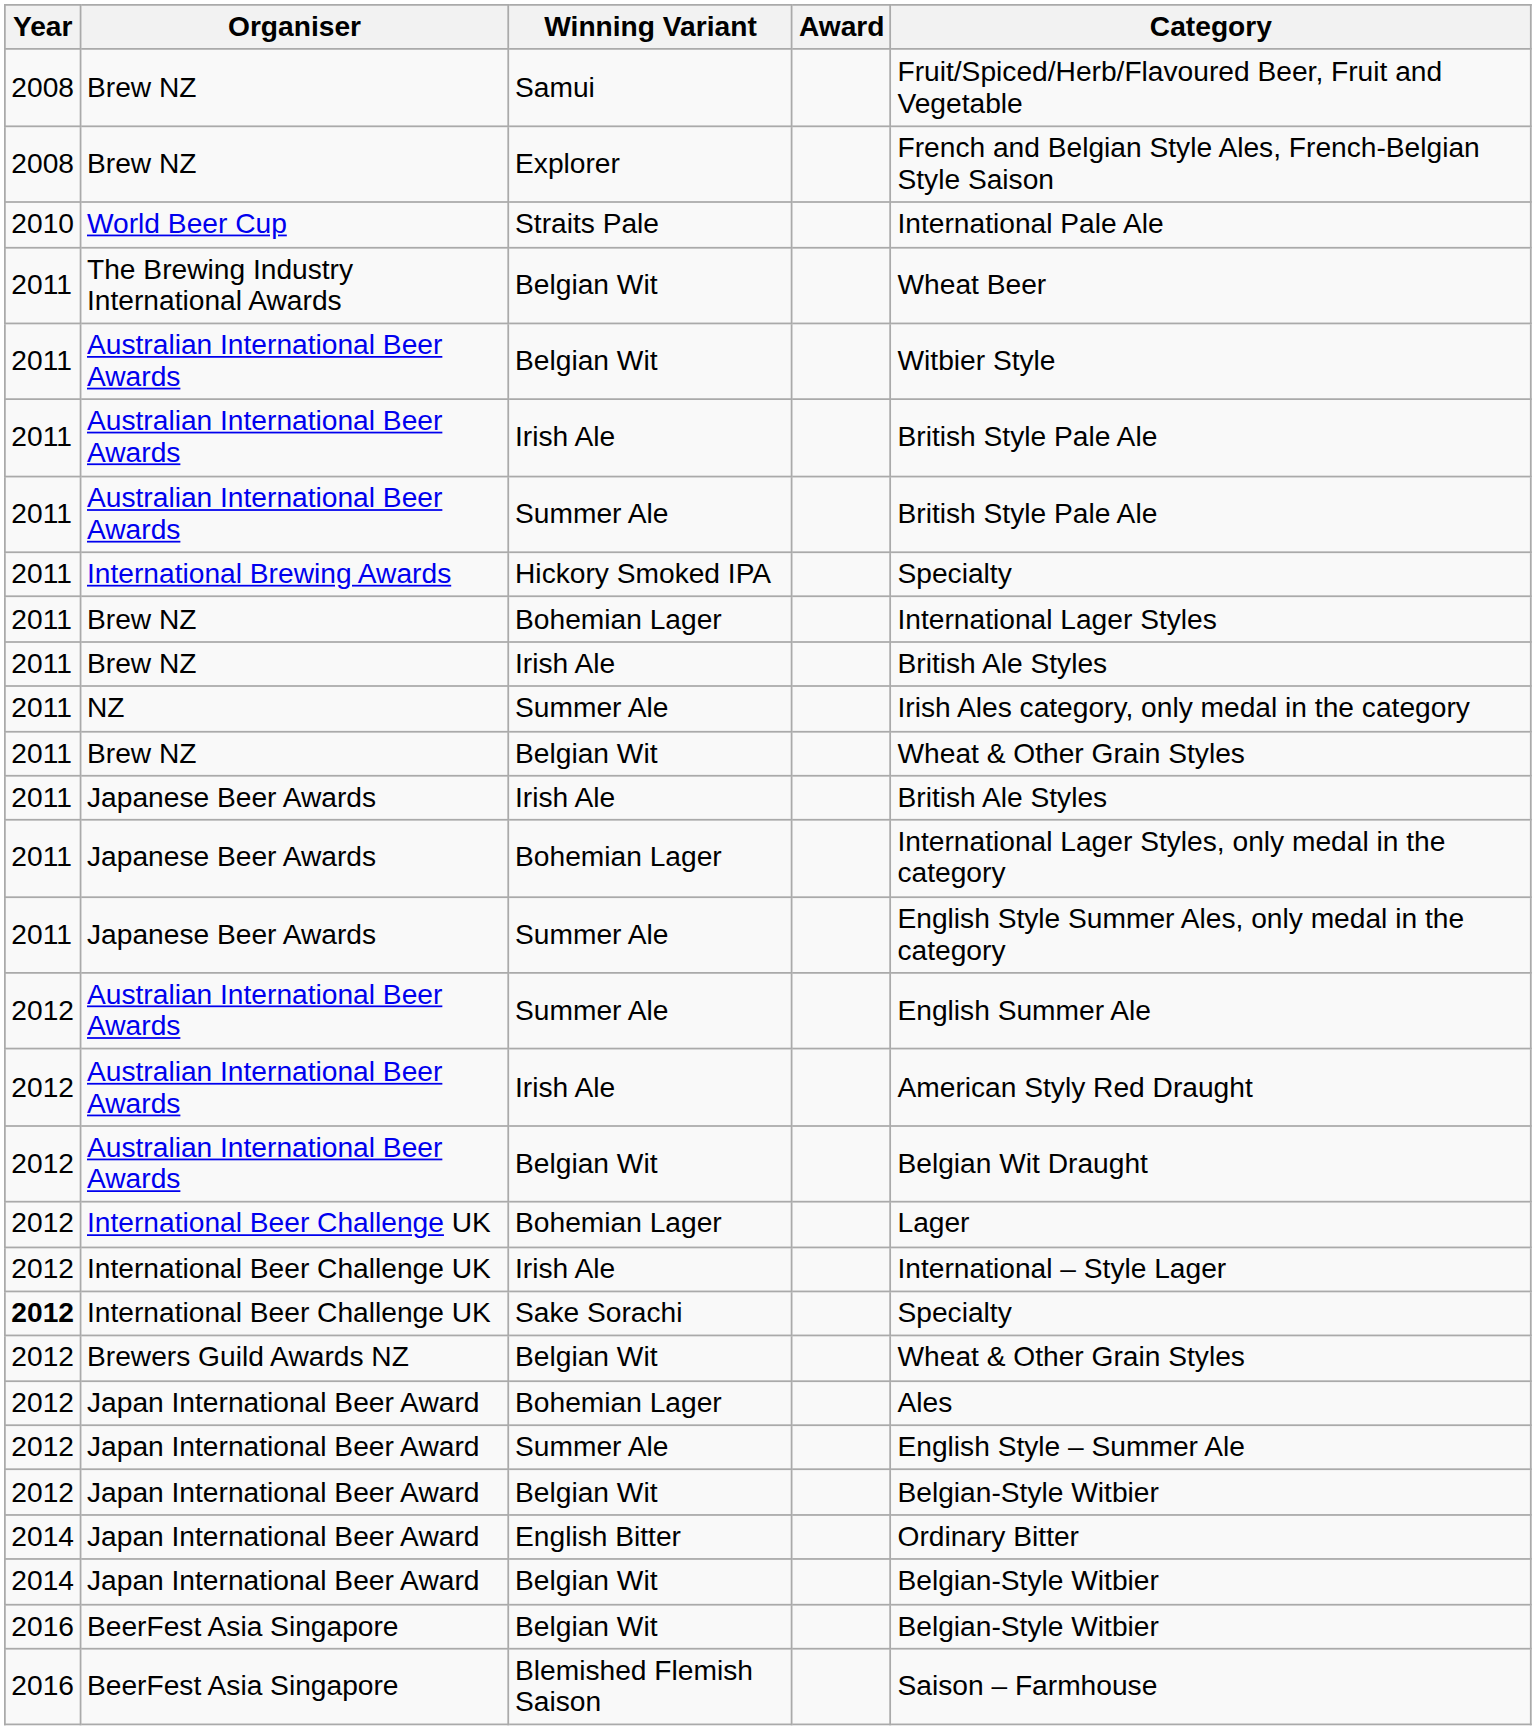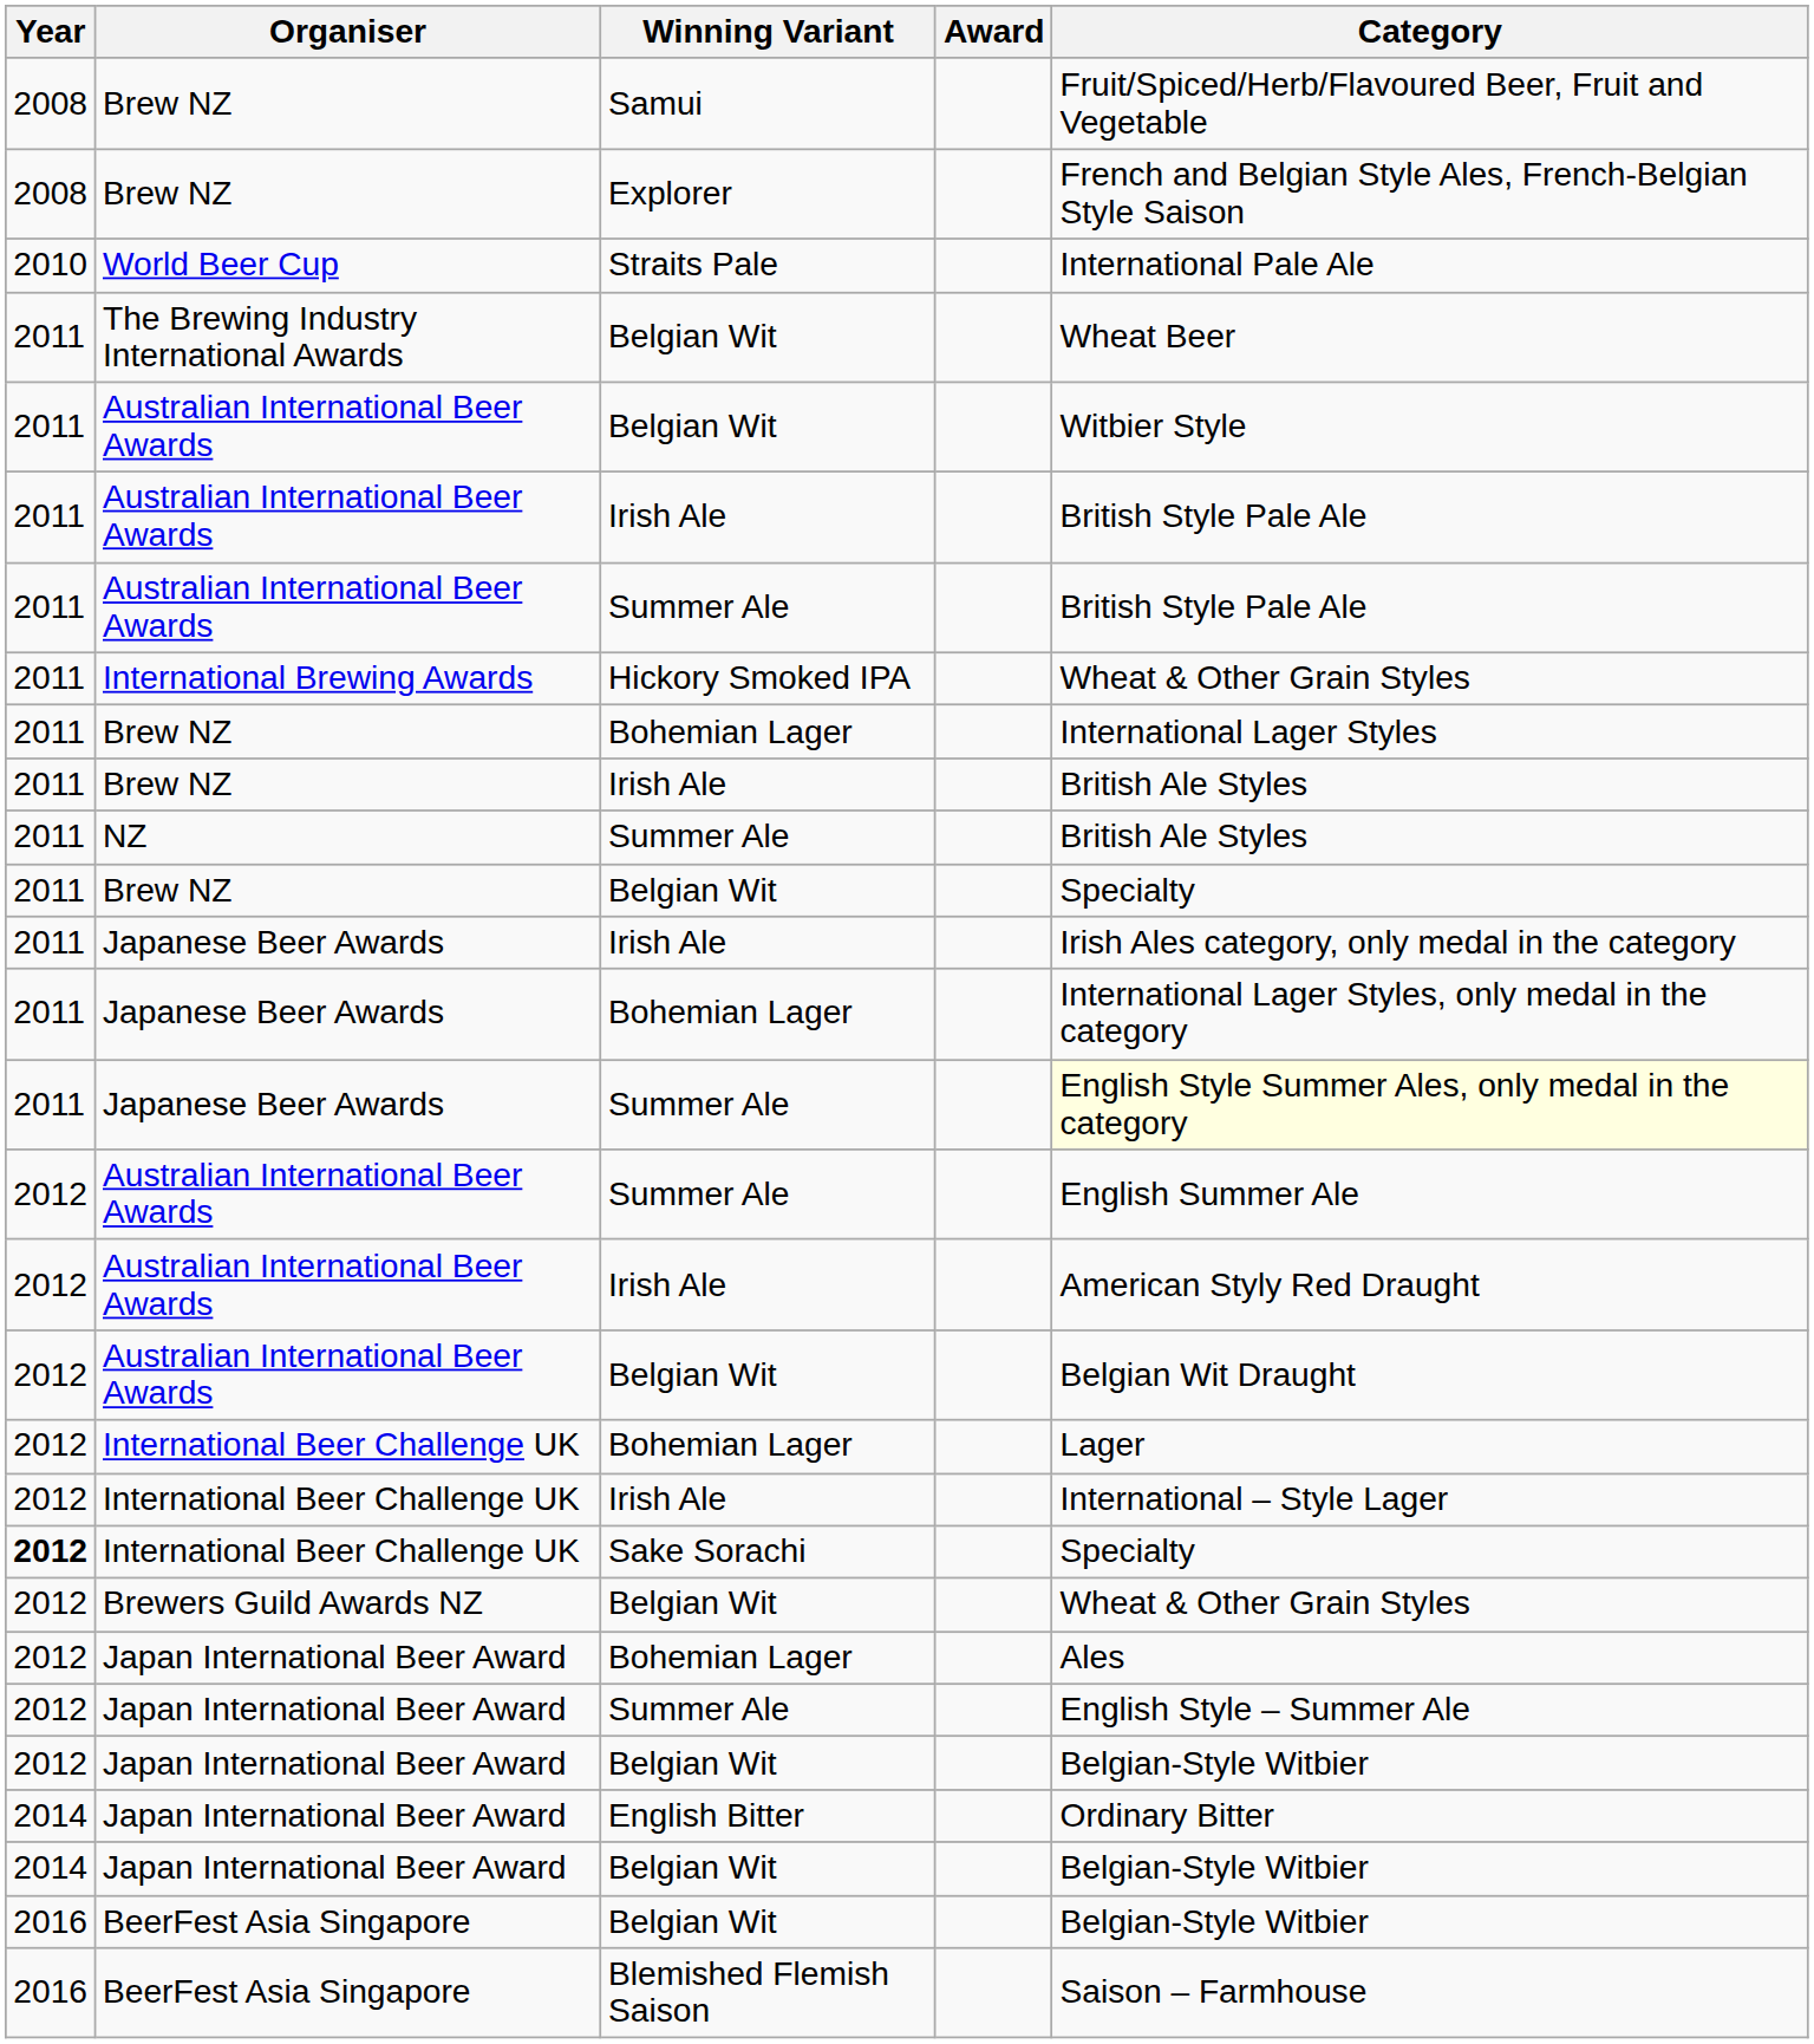 <table class="wikitable sortable">
 <tr>
 <th>Year</th>
 <th>Organiser</th>
 <th>Winning Variant</th>
 <th>Award</th>
 <th>Category</th>
 </tr>
 <tr>
 <td>2008</td>
 <td>Brew NZ</td>
 <td>Samui</td>
 <td></td>
 <td>Fruit/Spiced/Herb/Flavoured Beer, Fruit and Vegetable</td>
 </tr>
 <tr>
 <td>2008</td>
 <td>Brew NZ</td>
 <td>Explorer</td>
 <td></td>
 <td>French and Belgian Style Ales, French-Belgian Style Saison</td>
 </tr>
 <tr>
 <td>2010</td>
 <td><a href='#'>World Beer Cup</a></td>
 <td>Straits Pale</td>
 <td></td>
 <td>International Pale Ale</td>
 </tr>
 <tr>
 <td>2011</td>
 <td>The Brewing Industry International Awards</td>
 <td>Belgian Wit</td>
 <td></td>
 <td>Wheat Beer</td>
 </tr>
 <tr>
 <td>2011</td>
 <td><a href='#'>Australian International Beer Awards</a></td>
 <td>Belgian Wit</td>
 <td></td>
 <td>Witbier Style</td>
 </tr>
 <tr>
 <td>2011</td>
 <td><a href='#'>Australian International Beer Awards</a></td>
 <td>Irish Ale</td>
 <td></td>
 <td>British Style Pale Ale</td>
 </tr>
 <tr>
 <td>2011</td>
 <td><a href='#'>Australian International Beer Awards</a></td>
 <td>Summer Ale</td>
 <td></td>
 <td>British Style Pale Ale</td>
 </tr>
 <tr>
 <td>2011</td>
 <td><a href='#'>International Brewing Awards</a></td>
 <td>Hickory Smoked IPA</td>
 <td></td>
-<td>Specialty</td>
+<td>Wheat & Other Grain Styles</td>
 </tr>
 <tr>
 <td>2011</td>
 <td>Brew NZ</td>
 <td>Bohemian Lager</td>
 <td></td>
 <td>International Lager Styles</td>
 </tr>
 <tr>
 <td>2011</td>
 <td>Brew NZ</td>
 <td>Irish Ale</td>
 <td></td>
 <td>British Ale Styles</td>
 </tr>
 <tr>
 <td>2011</td>
 <td>NZ</td>
 <td>Summer Ale</td>
 <td></td>
-<td>Irish Ales category, only medal in the category</td>
+<td>British Ale Styles</td>
 </tr>
 <tr>
 <td>2011</td>
 <td>Brew NZ</td>
 <td>Belgian Wit</td>
 <td></td>
-<td>Wheat & Other Grain Styles</td>
+<td>Specialty</td>
 </tr>
 <tr>
 <td>2011</td>
 <td>Japanese Beer Awards</td>
 <td>Irish Ale</td>
 <td></td>
-<td>British Ale Styles</td>
+<td>Irish Ales category, only medal in the category</td>
 </tr>
 <tr>
 <td>2011</td>
 <td>Japanese Beer Awards</td>
 <td>Bohemian Lager</td>
 <td></td>
 <td>International Lager Styles, only medal in the category</td>
 </tr>
 <tr>
 <td>2011</td>
 <td>Japanese Beer Awards</td>
 <td>Summer Ale</td>
 <td></td>
-<td>English Style Summer Ales, only medal in the category</td>
+<td style="background: lightyellow;">English Style Summer Ales, only medal in the category</td>
 </tr>
 <tr>
 <td>2012</td>
 <td><a href='#'>Australian International Beer Awards</a></td>
 <td>Summer Ale</td>
 <td></td>
 <td>English Summer Ale</td>
 </tr>
 <tr>
 <td>2012</td>
 <td><a href='#'>Australian International Beer Awards</a></td>
 <td>Irish Ale</td>
 <td></td>
 <td>American Styly Red Draught</td>
 </tr>
 <tr>
 <td>2012</td>
 <td><a href='#'>Australian International Beer Awards</a></td>
 <td>Belgian Wit</td>
 <td></td>
 <td>Belgian Wit Draught</td>
 </tr>
 <tr>
 <td>2012</td>
 <td><a href='#'>International Beer Challenge</a> UK</td>
 <td>Bohemian Lager</td>
 <td></td>
 <td>Lager</td>
 </tr>
 <tr>
 <td>2012</td>
 <td>International Beer Challenge UK</td>
 <td>Irish Ale</td>
 <td></td>
 <td>International – Style Lager</td>
 </tr>
 <tr>
 <td><strong>2012</strong></td>
 <td>International Beer Challenge UK</td>
 <td>Sake Sorachi</td>
 <td></td>
 <td>Specialty</td>
 </tr>
 <tr>
 <td>2012</td>
 <td>Brewers Guild Awards NZ</td>
 <td>Belgian Wit</td>
 <td></td>
 <td>Wheat & Other Grain Styles</td>
 </tr>
 <tr>
 <td>2012</td>
 <td>Japan International Beer Award</td>
 <td>Bohemian Lager</td>
 <td></td>
 <td>Ales</td>
 </tr>
 <tr>
 <td>2012</td>
 <td>Japan International Beer Award</td>
 <td>Summer Ale</td>
 <td></td>
 <td>English Style – Summer Ale</td>
 </tr>
 <tr>
 <td>2012</td>
 <td>Japan International Beer Award</td>
 <td>Belgian Wit</td>
 <td></td>
 <td>Belgian-Style Witbier</td>
 </tr>
 <tr>
 <td>2014</td>
 <td>Japan International Beer Award</td>
 <td>English Bitter</td>
 <td></td>
 <td>Ordinary Bitter</td>
 </tr>
 <tr>
 <td>2014</td>
 <td>Japan International Beer Award</td>
 <td>Belgian Wit</td>
 <td></td>
 <td>Belgian-Style Witbier</td>
 </tr>
 <tr>
 <td>2016</td>
 <td>BeerFest Asia Singapore</td>
 <td>Belgian Wit</td>
 <td></td>
 <td>Belgian-Style Witbier</td>
 </tr>
 <tr>
 <td>2016</td>
 <td>BeerFest Asia Singapore</td>
 <td>Blemished Flemish Saison</td>
 <td></td>
 <td>Saison – Farmhouse</td>
 </tr>
 </table>
